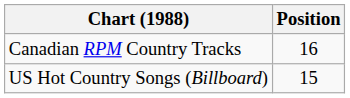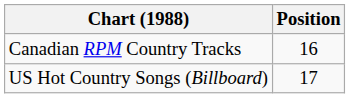 <table class="wikitable">
 <tr>
 <th>Chart (1988)</th>
 <th>Position</th>
 </tr>
 <tr>
 <td align="left">Canadian <em><a href='#'>RPM</a></em> Country Tracks</td>
 <td align="center">16</td>
 </tr>
 <tr>
 <td>US Hot Country Songs (<em>Billboard</em>)</td>
-<td align="center">15</td>
+<td align="center">17</td>
 </tr>
 </table>
